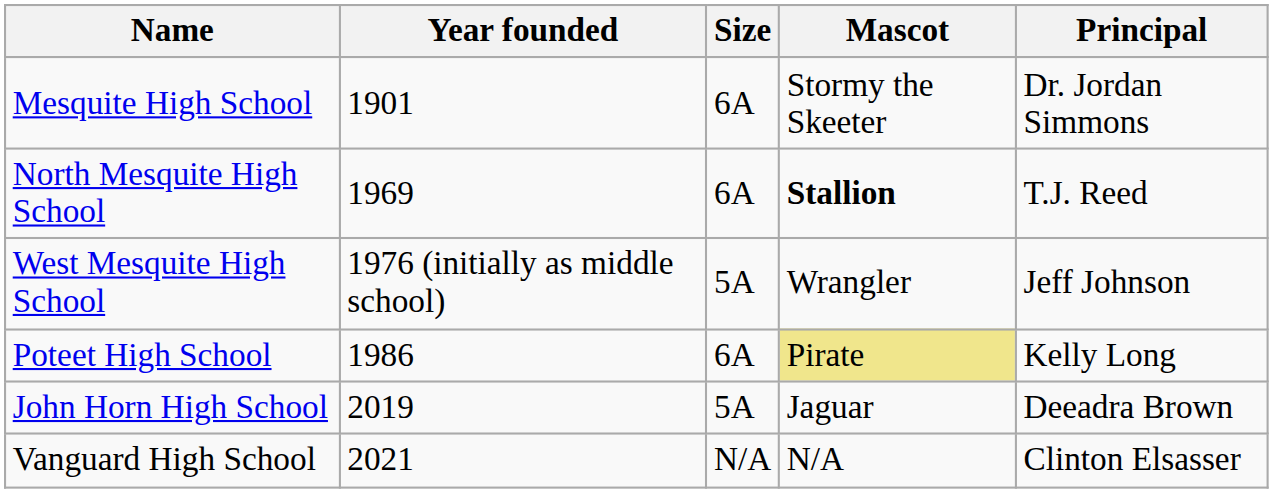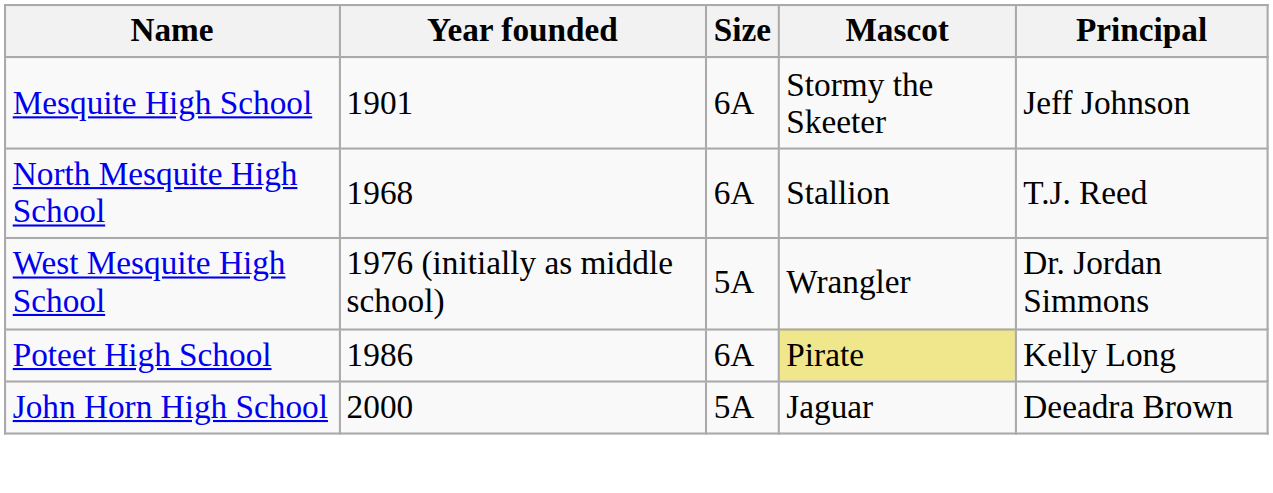 <table class="wikitable">
 <tr>
 <th>Name</th>
 <th>Year founded</th>
 <th>Size</th>
 <th>Mascot</th>
 <th>Principal</th>
 </tr>
 <tr>
 <td><a href='#'>Mesquite High School</a></td>
 <td>1901</td>
 <td>6A</td>
 <td>Stormy the Skeeter</td>
-<td>Dr. Jordan Simmons</td>
+<td>Jeff Johnson</td>
 </tr>
 <tr>
 <td><a href='#'>North Mesquite High School</a></td>
-<td>1969</td>
+<td>1968</td>
 <td>6A</td>
-<td><strong>Stallion</strong></td>
+<td>Stallion</td>
 <td>T.J. Reed</td>
 </tr>
 <tr>
 <td><a href='#'>West Mesquite High School</a></td>
 <td>1976 (initially as middle school)</td>
 <td>5A</td>
 <td>Wrangler</td>
-<td>Jeff Johnson</td>
+<td>Dr. Jordan Simmons</td>
 </tr>
 <tr>
 <td><a href='#'>Poteet High School</a></td>
 <td>1986</td>
 <td>6A</td>
 <td style="background: khaki;">Pirate</td>
 <td>Kelly Long</td>
 </tr>
 <tr>
 <td><a href='#'>John Horn High School</a></td>
-<td>2019</td>
+<td>2000</td>
 <td>5A</td>
 <td>Jaguar</td>
 <td>Deeadra Brown</td>
 </tr>
-<tr>
-<td>Vanguard High School</td>
-<td>2021</td>
-<td>N/A</td>
-<td>N/A</td>
-<td>Clinton Elsasser</td>
-</tr>
 </table>
